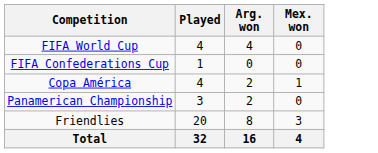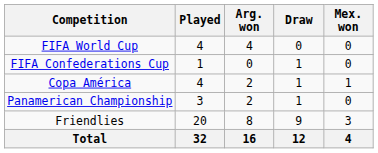 <table class="wikitable sortable" style="text-align:center" width="">
 <tr>
 <th width= px>Competition</th>
 <th width=50px>Played</th>
 <th width=50px>Arg. won</th>
+<th width=50px>Draw</th>
 <th width=50px>Mex. won</th>
 </tr>
 <tr>
 <td><a href='#'>FIFA World Cup</a></td>
 <td>4</td>
 <td>4</td>
 <td>0</td>
+<td>0</td>
 </tr>
 <tr>
 <td><a href='#'>FIFA Confederations Cup</a></td>
 <td>1</td>
 <td>0</td>
+<td>1</td>
 <td>0</td>
 </tr>
 <tr>
 <td><a href='#'>Copa América</a></td>
 <td>4</td>
 <td>2</td>
 <td>1</td>
+<td>1</td>
 </tr>
 <tr>
 <td><a href='#'>Panamerican Championship</a></td>
 <td>3</td>
 <td>2</td>
+<td>1</td>
 <td>0</td>
 </tr>
 <tr>
 <td>Friendlies</td>
 <td>20</td>
 <td>8</td>
+<td>9</td>
 <td>3</td>
 </tr>
 <tr>
 <th>Total</th>
 <th>32</th>
 <th>16</th>
+<th>12</th>
 <th>4</th>
 </tr>
 </table>
